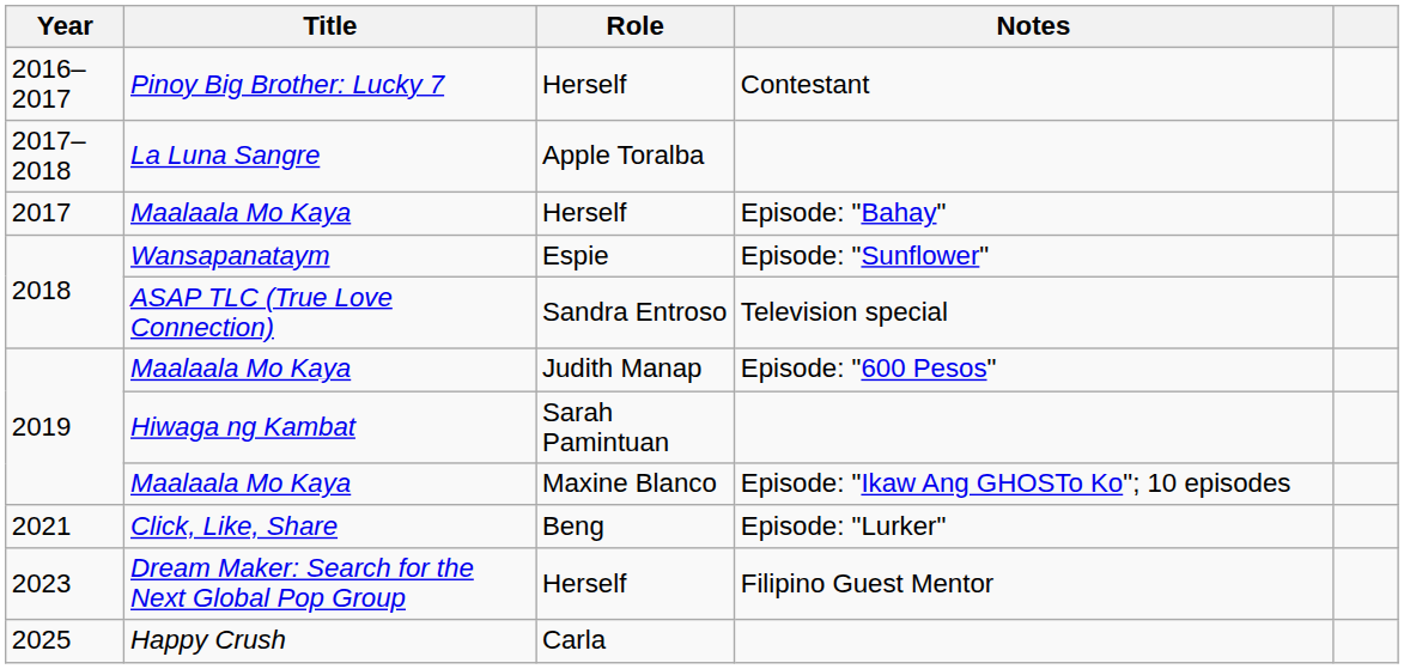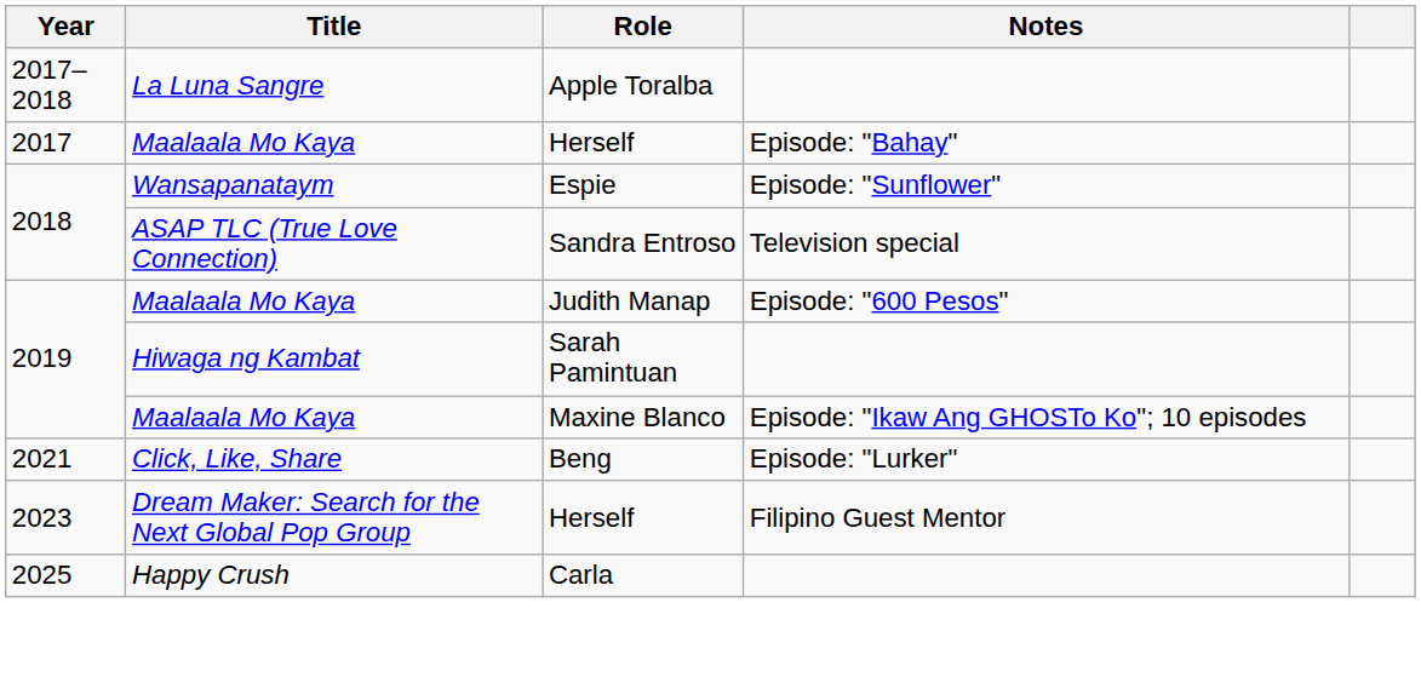 <table class="wikitable plainrowheaders sortable" style="margin-right: 0;">
 <tr>
 <th scope="col" style="width: 4em;">Year</th>
 <th scope="col" style="width: 15em;">Title</th>
 <th scope="col" style="width: 7em;">Role</th>
 <th scope="col" style="width: 22em;" class="unsortable">Notes</th>
 <th scope="col" style="width: 2em;" class="unsortable"></th>
-</tr>
-<tr>
-<td>2016–2017</td>
-<td><em><a href='#'>Pinoy Big Brother: Lucky 7</a></em></td>
-<td>Herself</td>
-<td>Contestant</td>
-<td style="text-align:center;"></td>
 </tr>
 <tr>
 <td>2017–2018</td>
 <td><em><a href='#'>La Luna Sangre</a></em></td>
 <td>Apple Toralba</td>
 <td></td>
 <td style="text-align:center;"></td>
 </tr>
 <tr>
 <td>2017</td>
 <td><em><a href='#'>Maalaala Mo Kaya</a></em></td>
 <td>Herself</td>
 <td>Episode: "<a href='#'>Bahay</a>"</td>
 <td style="text-align:center;"></td>
 </tr>
 <tr>
 <td rowspan="2">2018</td>
 <td><em><a href='#'>Wansapanataym</a></em></td>
 <td>Espie</td>
 <td>Episode: "<a href='#'>Sunflower</a>"</td>
 <td style="text-align:center;"></td>
 </tr>
 <tr>
 <td><em><a href='#'>ASAP TLC (True Love Connection)</a></em></td>
 <td>Sandra Entroso</td>
 <td>Television special</td>
 <td style="text-align:center;"></td>
 </tr>
 <tr>
 <td rowspan="3">2019</td>
 <td><em><a href='#'>Maalaala Mo Kaya</a></em></td>
 <td>Judith Manap</td>
 <td>Episode: "<a href='#'>600 Pesos</a>"</td>
 <td style="text-align:center;"></td>
 </tr>
 <tr>
 <td><em><a href='#'>Hiwaga ng Kambat</a></em></td>
 <td>Sarah Pamintuan</td>
 <td></td>
 <td style="text-align:center;"></td>
 </tr>
 <tr>
 <td><em><a href='#'>Maalaala Mo Kaya</a></em></td>
 <td>Maxine Blanco</td>
 <td>Episode: "<a href='#'>Ikaw Ang GHOSTo Ko</a>"; 10 episodes</td>
 <td style="text-align:center;"></td>
 </tr>
 <tr>
 <td>2021</td>
 <td><em><a href='#'>Click, Like, Share</a></em></td>
 <td>Beng</td>
 <td>Episode: "Lurker"</td>
 <td style="text-align:center;"></td>
 </tr>
 <tr>
 <td>2023</td>
 <td><em><a href='#'>Dream Maker: Search for the Next Global Pop Group</a></em></td>
 <td>Herself</td>
 <td>Filipino Guest Mentor</td>
 <td style="text-align:center;"></td>
 </tr>
 <tr>
 <td>2025</td>
 <td><em>Happy Crush</em></td>
 <td>Carla</td>
 <td></td>
 <td></td>
 </tr>
 </table>
